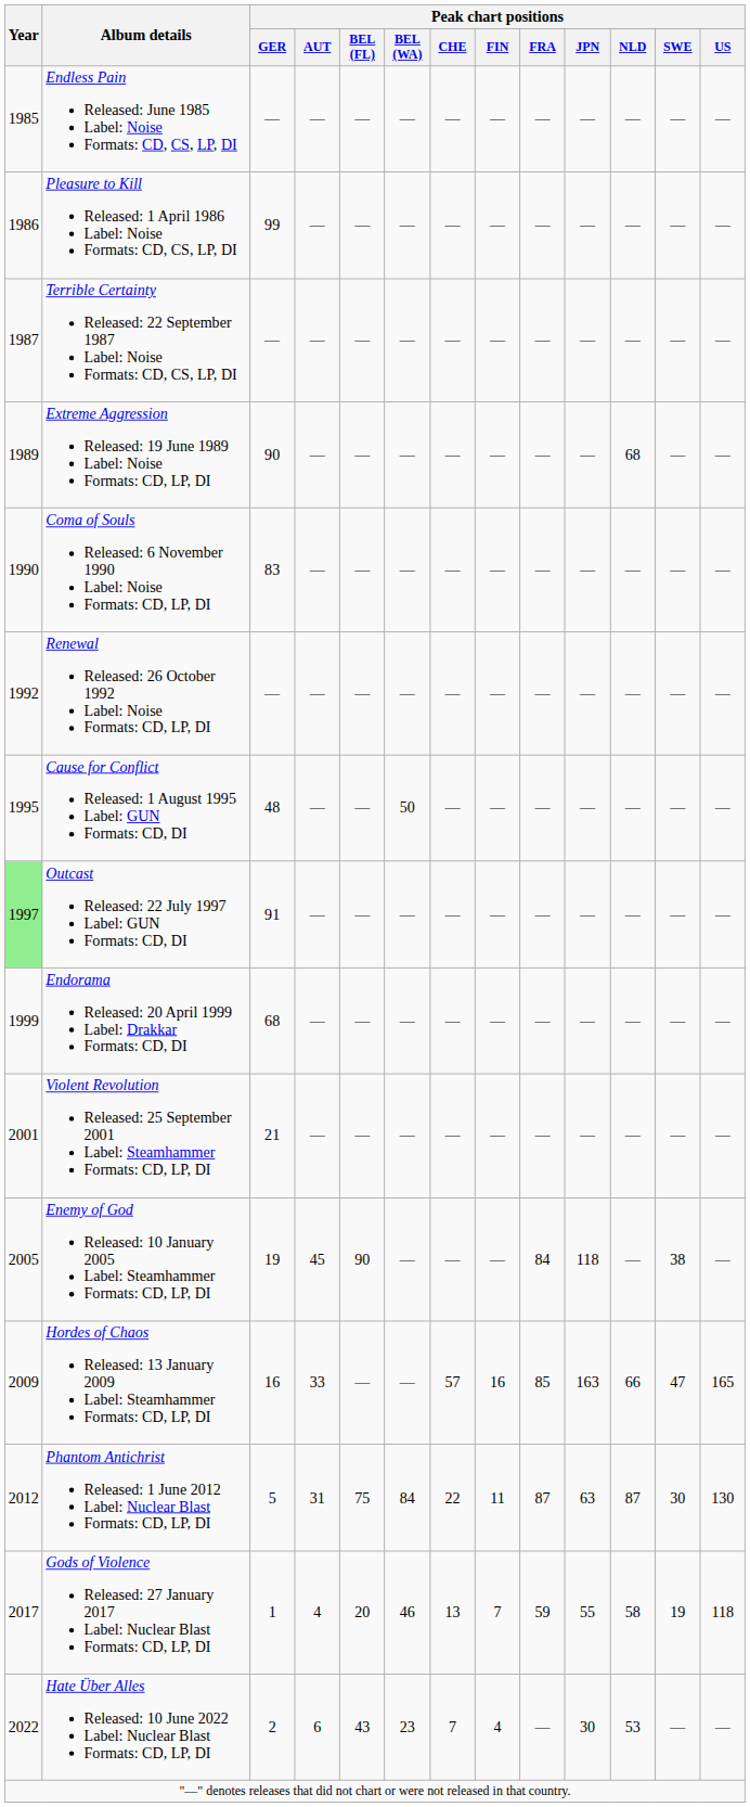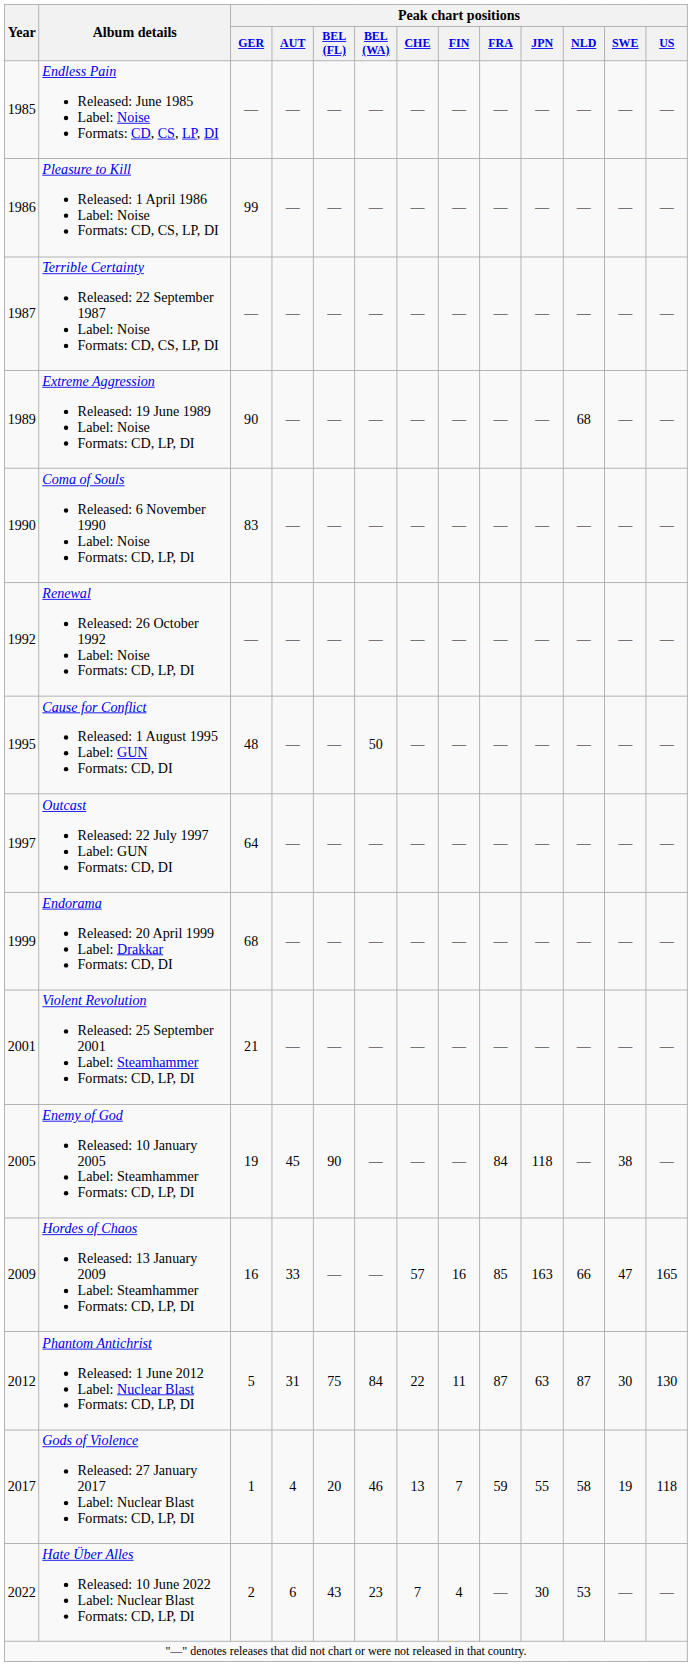 <table class="wikitable" border="1">
 <tr>
 <th rowspan="2">Year</th>
 <th rowspan="2" width="210">Album details</th>
 <th colspan="11">Peak chart positions</th>
 </tr>
 <tr>
 <th style="width:3em;font-size:85%;"><a href='#'>GER</a><br></th>
 <th style="width:3em;font-size:85%;"><a href='#'>AUT</a><br></th>
 <th style="width:3em;font-size:85%;"><a href='#'>BEL (FL)</a><br></th>
 <th style="width:3em;font-size:85%;"><a href='#'>BEL (WA)</a><br></th>
 <th style="width:3em;font-size:85%;"><a href='#'>CHE</a><br></th>
 <th style="width:3em;font-size:85%;"><a href='#'>FIN</a><br></th>
 <th style="width:3em;font-size:85%;"><a href='#'>FRA</a><br></th>
 <th style="width:3em;font-size:85%;"><a href='#'>JPN</a><br></th>
 <th style="width:3em;font-size:85%;"><a href='#'>NLD</a><br></th>
 <th style="width:3em;font-size:85%;"><a href='#'>SWE</a><br></th>
 <th style="width:3em;font-size:85%;"><a href='#'>US</a><br></th>
 </tr>
 <tr>
 <td align="center">1985</td>
 <td><em><a href='#'>Endless Pain</a></em><br><ul><li>Released: June 1985</li><li>Label: <a href='#'>Noise</a></li><li>Formats: <a href='#'>CD</a>, <a href='#'>CS</a>, <a href='#'>LP</a>, <a href='#'>DI</a></li></ul></td>
 <td align="center">—</td>
 <td align="center">—</td>
 <td align="center">—</td>
 <td align="center">—</td>
 <td align="center">—</td>
 <td align="center">—</td>
 <td align="center">—</td>
 <td align="center">—</td>
 <td align="center">—</td>
 <td align="center">—</td>
 <td align="center">—</td>
 </tr>
 <tr>
 <td align="center">1986</td>
 <td><em><a href='#'>Pleasure to Kill</a></em><br><ul><li>Released: 1 April 1986</li><li>Label: Noise</li><li>Formats: CD, CS, LP, DI</li></ul></td>
 <td align="center">99</td>
 <td align="center">—</td>
 <td align="center">—</td>
 <td align="center">—</td>
 <td align="center">—</td>
 <td align="center">—</td>
 <td align="center">—</td>
 <td align="center">—</td>
 <td align="center">—</td>
 <td align="center">—</td>
 <td align="center">—</td>
 </tr>
 <tr>
 <td align="center">1987</td>
 <td><em><a href='#'>Terrible Certainty</a></em><br><ul><li>Released: 22 September 1987</li><li>Label: Noise</li><li>Formats: CD, CS, LP, DI</li></ul></td>
 <td align="center">—</td>
 <td align="center">—</td>
 <td align="center">—</td>
 <td align="center">—</td>
 <td align="center">—</td>
 <td align="center">—</td>
 <td align="center">—</td>
 <td align="center">—</td>
 <td align="center">—</td>
 <td align="center">—</td>
 <td align="center">—</td>
 </tr>
 <tr>
 <td align="center">1989</td>
 <td><em><a href='#'>Extreme Aggression</a></em><br><ul><li>Released: 19 June 1989</li><li>Label: Noise</li><li>Formats: CD, LP, DI</li></ul></td>
 <td align="center">90</td>
 <td align="center">—</td>
 <td align="center">—</td>
 <td align="center">—</td>
 <td align="center">—</td>
 <td align="center">—</td>
 <td align="center">—</td>
 <td align="center">—</td>
 <td align="center">68</td>
 <td align="center">—</td>
 <td align="center">—</td>
 </tr>
 <tr>
 <td align="center">1990</td>
 <td><em><a href='#'>Coma of Souls</a></em><br><ul><li>Released: 6 November 1990</li><li>Label: Noise</li><li>Formats: CD, LP, DI</li></ul></td>
 <td align="center">83</td>
 <td align="center">—</td>
 <td align="center">—</td>
 <td align="center">—</td>
 <td align="center">—</td>
 <td align="center">—</td>
 <td align="center">—</td>
 <td align="center">—</td>
 <td align="center">—</td>
 <td align="center">—</td>
 <td align="center">—</td>
 </tr>
 <tr>
 <td align="center">1992</td>
 <td><em><a href='#'>Renewal</a></em><br><ul><li>Released: 26 October 1992</li><li>Label: Noise</li><li>Formats: CD, LP, DI</li></ul></td>
 <td align="center">—</td>
 <td align="center">—</td>
 <td align="center">—</td>
 <td align="center">—</td>
 <td align="center">—</td>
 <td align="center">—</td>
 <td align="center">—</td>
 <td align="center">—</td>
 <td align="center">—</td>
 <td align="center">—</td>
 <td align="center">—</td>
 </tr>
 <tr>
 <td align="center">1995</td>
 <td><em><a href='#'>Cause for Conflict</a></em><br><ul><li>Released: 1 August 1995</li><li>Label: <a href='#'>GUN</a></li><li>Formats: CD, DI</li></ul></td>
 <td align="center">48</td>
 <td align="center">—</td>
 <td align="center">—</td>
 <td align="center">50</td>
 <td align="center">—</td>
 <td align="center">—</td>
 <td align="center">—</td>
 <td align="center">—</td>
 <td align="center">—</td>
 <td align="center">—</td>
 <td align="center">—</td>
 </tr>
 <tr>
-<td align="center" style="background: lightgreen;">1997</td>
+<td align="center">1997</td>
 <td><em><a href='#'>Outcast</a></em><br><ul><li>Released: 22 July 1997</li><li>Label: GUN</li><li>Formats: CD, DI</li></ul></td>
-<td align="center">91</td>
+<td align="center">64</td>
 <td align="center">—</td>
 <td align="center">—</td>
 <td align="center">—</td>
 <td align="center">—</td>
 <td align="center">—</td>
 <td align="center">—</td>
 <td align="center">—</td>
 <td align="center">—</td>
 <td align="center">—</td>
 <td align="center">—</td>
 </tr>
 <tr>
 <td align="center">1999</td>
 <td><em><a href='#'>Endorama</a></em><br><ul><li>Released: 20 April 1999</li><li>Label: <a href='#'>Drakkar</a></li><li>Formats: CD, DI</li></ul></td>
 <td align="center">68</td>
 <td align="center">—</td>
 <td align="center">—</td>
 <td align="center">—</td>
 <td align="center">—</td>
 <td align="center">—</td>
 <td align="center">—</td>
 <td align="center">—</td>
 <td align="center">—</td>
 <td align="center">—</td>
 <td align="center">—</td>
 </tr>
 <tr>
 <td align="center">2001</td>
 <td><em><a href='#'>Violent Revolution</a></em><br><ul><li>Released: 25 September 2001</li><li>Label: <a href='#'>Steamhammer</a></li><li>Formats: CD, LP, DI</li></ul></td>
 <td align="center">21</td>
 <td align="center">—</td>
 <td align="center">—</td>
 <td align="center">—</td>
 <td align="center">—</td>
 <td align="center">—</td>
 <td align="center">—</td>
 <td align="center">—</td>
 <td align="center">—</td>
 <td align="center">—</td>
 <td align="center">—</td>
 </tr>
 <tr>
 <td align="center">2005</td>
 <td><em><a href='#'>Enemy of God</a></em><br><ul><li>Released: 10 January 2005</li><li>Label: Steamhammer</li><li>Formats: CD, LP, DI</li></ul></td>
 <td align="center">19</td>
 <td align="center">45</td>
 <td align="center">90</td>
 <td align="center">—</td>
 <td align="center">—</td>
 <td align="center">—</td>
 <td align="center">84</td>
 <td align="center">118</td>
 <td align="center">—</td>
 <td align="center">38</td>
 <td align="center">—</td>
 </tr>
 <tr>
 <td align="center">2009</td>
 <td><em><a href='#'>Hordes of Chaos</a></em><br><ul><li>Released: 13 January 2009</li><li>Label: Steamhammer</li><li>Formats: CD, LP, DI</li></ul></td>
 <td align="center">16</td>
 <td align="center">33</td>
 <td align="center">—</td>
 <td align="center">—</td>
 <td align="center">57</td>
 <td align="center">16</td>
 <td align="center">85</td>
 <td align="center">163</td>
 <td align="center">66</td>
 <td align="center">47</td>
 <td align="center">165</td>
 </tr>
 <tr>
 <td align="center">2012</td>
 <td><em><a href='#'>Phantom Antichrist</a></em><br><ul><li>Released: 1 June 2012</li><li>Label: <a href='#'>Nuclear Blast</a></li><li>Formats: CD, LP, DI</li></ul></td>
 <td align="center">5</td>
 <td align="center">31</td>
 <td align="center">75</td>
 <td align="center">84</td>
 <td align="center">22</td>
 <td align="center">11</td>
 <td align="center">87</td>
 <td align="center">63</td>
 <td align="center">87</td>
 <td align="center">30</td>
 <td align="center">130</td>
 </tr>
 <tr>
 <td align="center">2017</td>
 <td><em><a href='#'>Gods of Violence</a></em><br><ul><li>Released: 27 January 2017</li><li>Label: Nuclear Blast</li><li>Formats: CD, LP, DI</li></ul></td>
 <td align="center">1</td>
 <td align="center">4</td>
 <td align="center">20</td>
 <td align="center">46</td>
 <td align="center">13</td>
 <td align="center">7</td>
 <td align="center">59<br></td>
 <td align="center">55</td>
 <td align="center">58</td>
 <td align="center">19</td>
 <td align="center">118</td>
 </tr>
 <tr>
 <td align="center">2022</td>
 <td><em><a href='#'>Hate Über Alles</a></em><br><ul><li>Released: 10 June 2022</li><li>Label: Nuclear Blast</li><li>Formats: CD, LP, DI</li></ul></td>
 <td align="center">2</td>
 <td align="center">6</td>
 <td align="center">43</td>
 <td align="center">23</td>
 <td align="center">7</td>
 <td align="center">4</td>
 <td align="center">—</td>
 <td align="center">30</td>
 <td align="center">53</td>
 <td align="center">—</td>
 <td align="center">—</td>
 </tr>
 <tr>
 <td align="center" colspan="16" style="font-size: 85%">"—" denotes releases that did not chart or were not released in that country.</td>
 </tr>
 </table>
